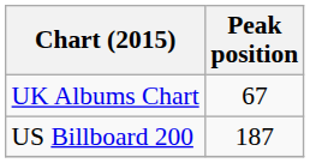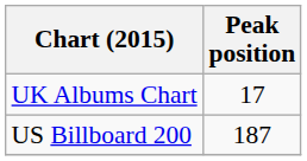 <table class="wikitable sortable">
 <tr>
 <th>Chart (2015)</th>
 <th>Peak<br>position</th>
 </tr>
 <tr>
 <td><a href='#'>UK Albums Chart</a></td>
-<td align="center">67</td>
+<td align="center">17</td>
 </tr>
 <tr>
 <td>US <a href='#'>Billboard 200</a></td>
 <td align="center">187</td>
 </tr>
 <tr>
 </tr>
 </table>
